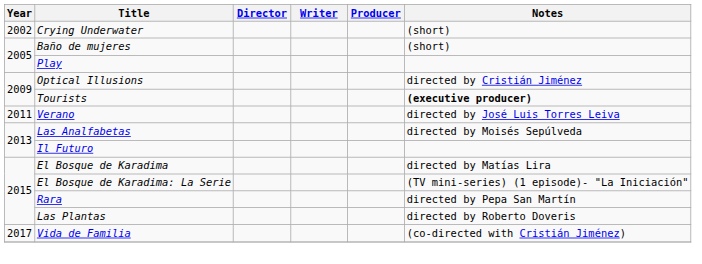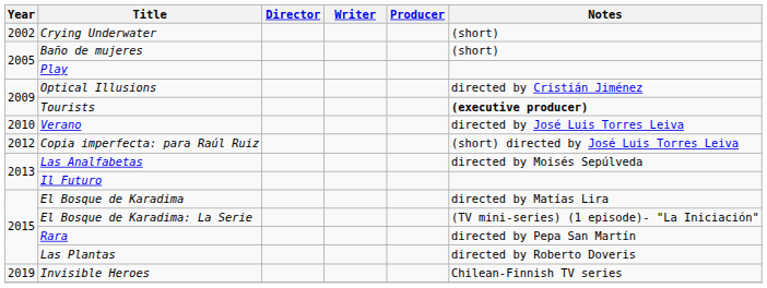 <table class="wikitable">
 <tr>
 <th>Year</th>
 <th>Title</th>
 <th width="65"><a href='#'>Director</a></th>
 <th width="65"><a href='#'>Writer</a></th>
 <th width="65"><a href='#'>Producer</a></th>
 <th>Notes</th>
 </tr>
 <tr>
 <td>2002</td>
 <td><em>Crying Underwater</em></td>
 <td></td>
 <td></td>
 <td></td>
 <td>(short)</td>
 </tr>
 <tr>
 <td rowspan=2>2005</td>
 <td><em> Baño de mujeres</em></td>
 <td></td>
 <td></td>
 <td></td>
 <td>(short)</td>
 </tr>
 <tr>
 <td><em><a href='#'>Play</a></em></td>
 <td></td>
 <td></td>
 <td></td>
 <td></td>
 </tr>
 <tr>
 <td rowspan=2>2009</td>
 <td><em>Optical Illusions</em></td>
 <td></td>
 <td></td>
 <td></td>
 <td>directed by <a href='#'>Cristián Jiménez</a></td>
 </tr>
 <tr>
 <td><em>Tourists</em></td>
 <td></td>
 <td></td>
 <td></td>
 <td><strong>(executive producer)</strong></td>
 </tr>
 <tr>
-<td>2011</td>
+<td>2010</td>
 <td><em><a href='#'>Verano</a> </em></td>
 <td></td>
 <td></td>
 <td></td>
 <td>directed by <a href='#'>José Luis Torres Leiva</a></td>
+</tr>
+<tr>
+<td>2012</td>
+<td><em>Copia imperfecta: para Raúl Ruiz</em></td>
+<td></td>
+<td></td>
+<td></td>
+<td>(short) directed by <a href='#'>José Luis Torres Leiva</a></td>
 </tr>
 <tr>
 <td rowspan=2>2013</td>
 <td><em><a href='#'>Las Analfabetas</a></em></td>
 <td></td>
 <td></td>
 <td></td>
 <td>directed by Moisés Sepúlveda</td>
 </tr>
 <tr>
 <td><em><a href='#'>Il Futuro</a></em></td>
 <td></td>
 <td></td>
 <td></td>
 <td></td>
 </tr>
 <tr>
 <td rowspan=4>2015</td>
 <td><em> El Bosque de Karadima</em></td>
 <td></td>
 <td></td>
 <td></td>
 <td>directed by Matías Lira</td>
 </tr>
 <tr>
 <td><em> El Bosque de Karadima: La Serie</em></td>
 <td></td>
 <td></td>
 <td></td>
 <td>(TV mini-series) (1 episode)- "La Iniciación"</td>
 </tr>
 <tr>
 <td><em><a href='#'>Rara</a></em></td>
 <td></td>
 <td></td>
 <td></td>
 <td>directed by Pepa San Martín</td>
 </tr>
 <tr>
 <td><em>Las Plantas</em></td>
 <td></td>
 <td></td>
 <td></td>
 <td>directed by Roberto Doveris</td>
 </tr>
 <tr>
-<td>2017</td>
-<td><em><a href='#'>Vida de Familia</a></em></td>
+<td>2019</td>
+<td><em>Invisible Heroes</em></td>
 <td></td>
 <td></td>
 <td></td>
-<td>(co-directed with <a href='#'>Cristián Jiménez</a>)</td>
+<td>Chilean-Finnish TV series</td>
 </tr>
 <tr>
 </tr>
 </table>
